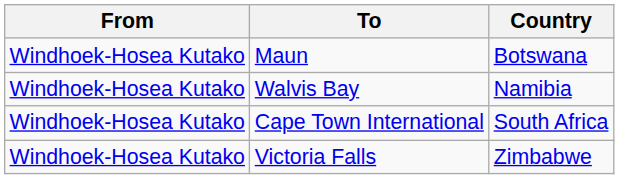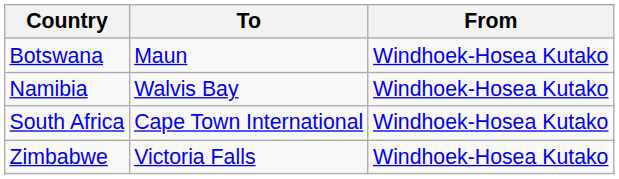 <table class="sortable wikitable">
 <tr>
+<th>Country</th>
+<th>To</th>
 <th>From</th>
-<th>To</th>
-<th>Country</th>
 </tr>
 <tr>
+<td><a href='#'>Botswana</a></td>
+<td><a href='#'>Maun</a></td>
 <td><a href='#'>Windhoek-Hosea Kutako</a></td>
-<td><a href='#'>Maun</a></td>
-<td><a href='#'>Botswana</a></td>
 </tr>
 <tr>
+<td><a href='#'>Namibia</a></td>
+<td><a href='#'>Walvis Bay</a></td>
 <td><a href='#'>Windhoek-Hosea Kutako</a></td>
-<td><a href='#'>Walvis Bay</a></td>
-<td><a href='#'>Namibia</a></td>
 </tr>
 <tr>
+<td><a href='#'>South Africa</a></td>
+<td><a href='#'>Cape Town International</a></td>
 <td><a href='#'>Windhoek-Hosea Kutako</a></td>
-<td><a href='#'>Cape Town International</a></td>
-<td><a href='#'>South Africa</a></td>
 </tr>
 <tr>
+<td><a href='#'>Zimbabwe</a></td>
+<td><a href='#'>Victoria Falls</a></td>
 <td><a href='#'>Windhoek-Hosea Kutako</a></td>
-<td><a href='#'>Victoria Falls</a></td>
-<td><a href='#'>Zimbabwe</a></td>
 </tr>
 </table>
